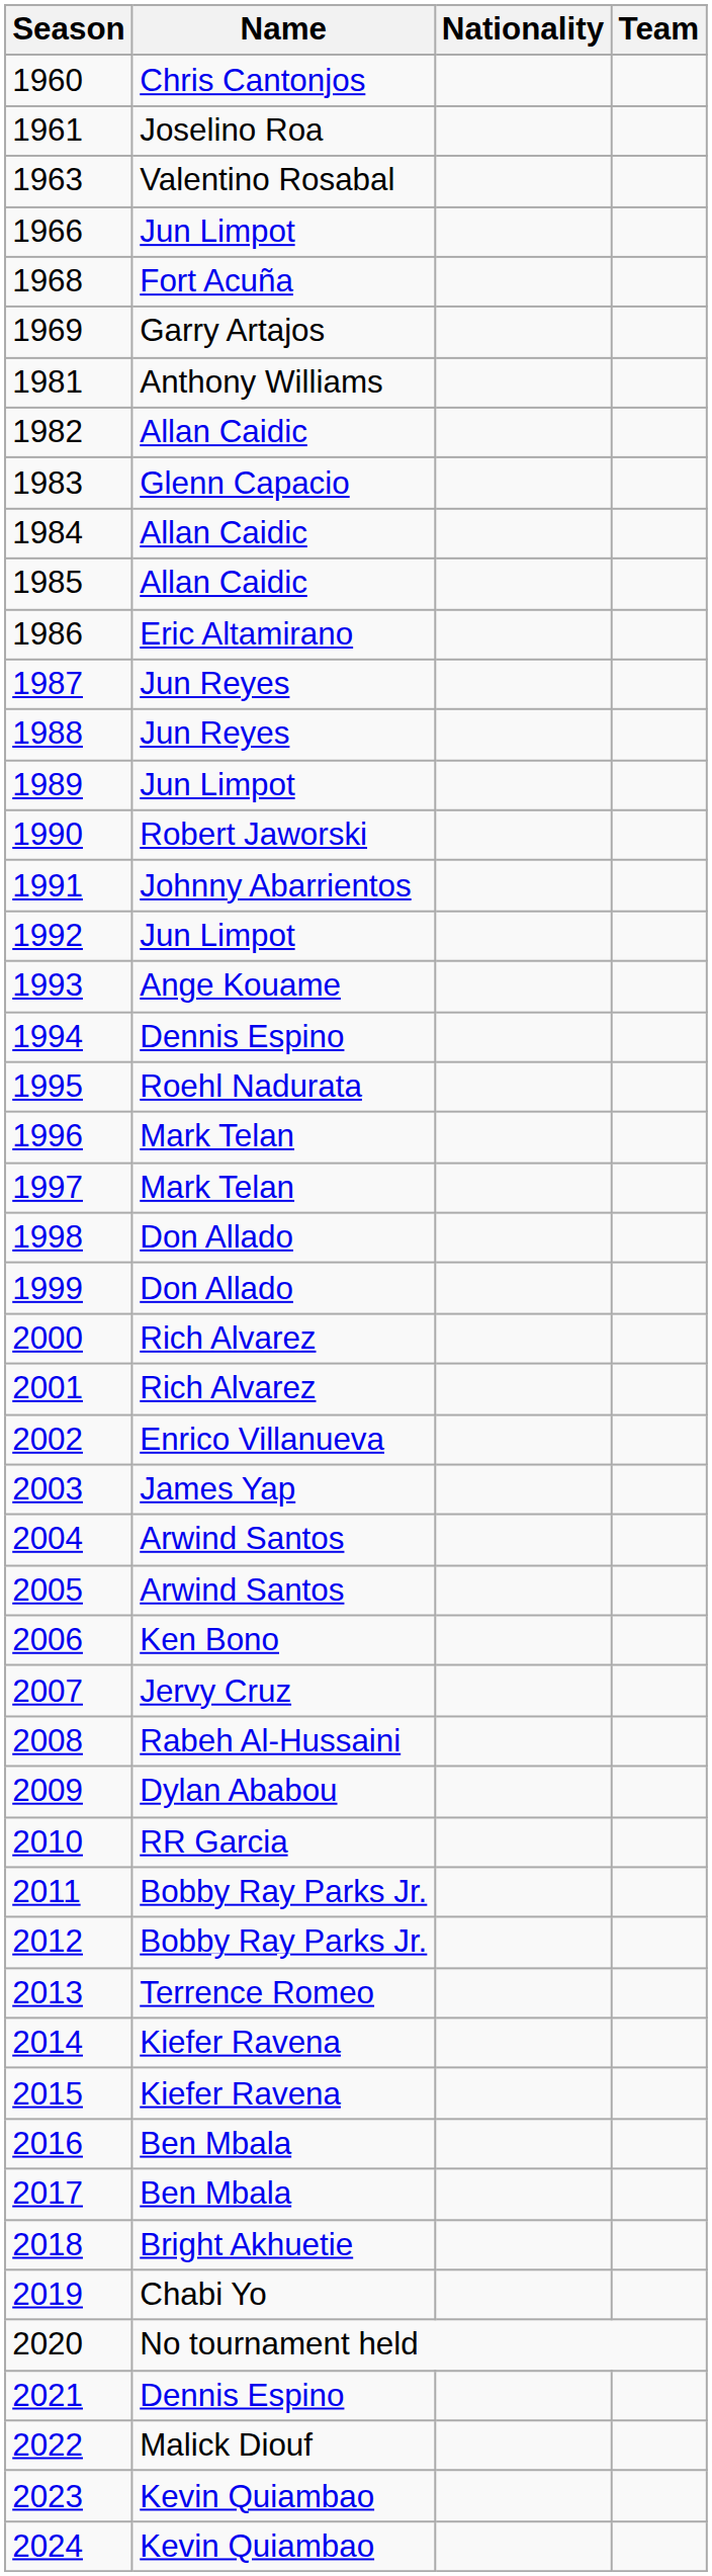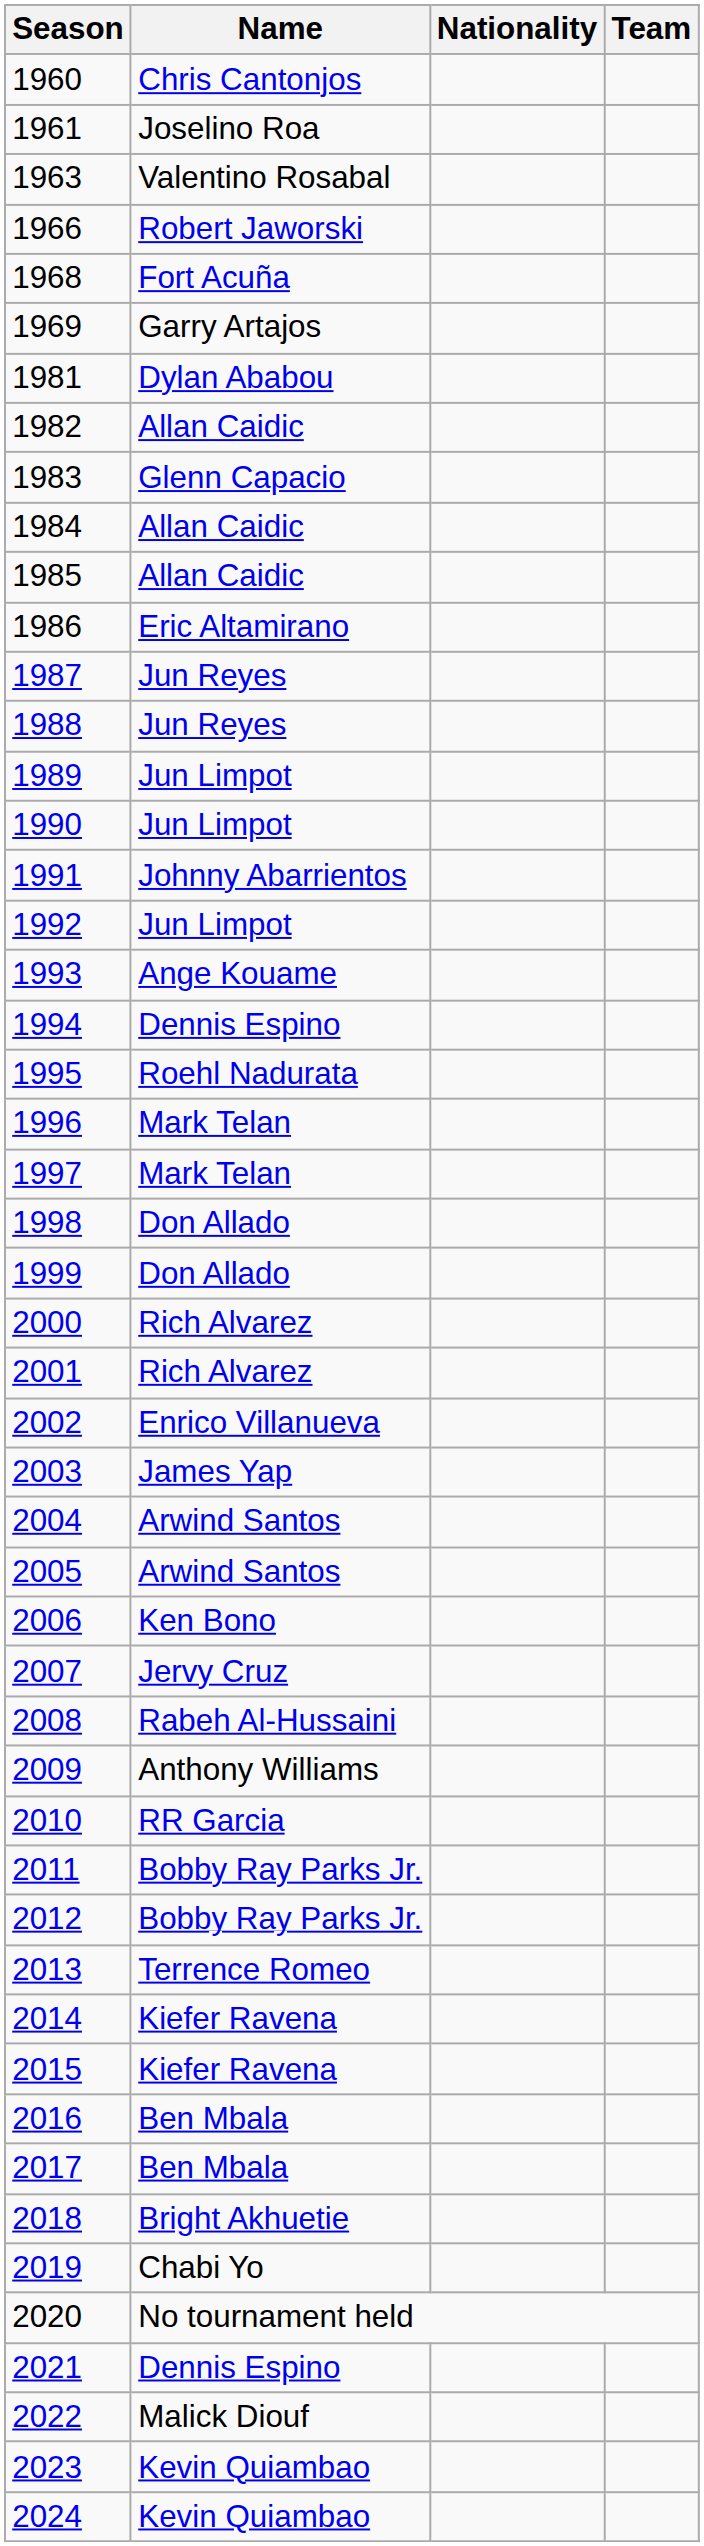 <table class="wikitable">
 <tr>
 <th>Season</th>
 <th>Name</th>
 <th>Nationality</th>
 <th>Team</th>
 </tr>
 <tr>
 <td>1960</td>
 <td><a href='#'>Chris Cantonjos</a></td>
 <td></td>
 <td></td>
 </tr>
 <tr>
 <td>1961</td>
 <td>Joselino Roa</td>
 <td></td>
 <td></td>
 </tr>
 <tr>
 <td>1963</td>
 <td>Valentino Rosabal</td>
 <td></td>
 <td></td>
 </tr>
 <tr>
 <td>1966</td>
-<td><a href='#'>Jun Limpot</a></td>
+<td><a href='#'>Robert Jaworski</a></td>
 <td></td>
 <td></td>
 </tr>
 <tr>
 <td>1968</td>
 <td><a href='#'>Fort Acuña</a></td>
 <td></td>
 <td></td>
 </tr>
 <tr>
 <td>1969</td>
 <td>Garry Artajos</td>
 <td></td>
 <td></td>
 </tr>
 <tr>
 <td>1981</td>
-<td>Anthony Williams</td>
+<td><a href='#'>Dylan Ababou</a></td>
 <td></td>
 <td></td>
 </tr>
 <tr>
 <td>1982</td>
 <td><a href='#'>Allan Caidic</a></td>
 <td></td>
 <td></td>
 </tr>
 <tr>
 <td>1983</td>
 <td><a href='#'>Glenn Capacio</a></td>
 <td></td>
 <td></td>
 </tr>
 <tr>
 <td>1984</td>
 <td><a href='#'>Allan Caidic</a></td>
 <td></td>
 <td></td>
 </tr>
 <tr>
 <td>1985</td>
 <td><a href='#'>Allan Caidic</a></td>
 <td></td>
 <td></td>
 </tr>
 <tr>
 <td>1986</td>
 <td><a href='#'>Eric Altamirano</a></td>
 <td></td>
 <td></td>
 </tr>
 <tr>
 <td><a href='#'>1987</a></td>
 <td><a href='#'>Jun Reyes</a></td>
 <td></td>
 <td></td>
 </tr>
 <tr>
 <td><a href='#'>1988</a></td>
 <td><a href='#'>Jun Reyes</a></td>
 <td></td>
 <td></td>
 </tr>
 <tr>
 <td><a href='#'>1989</a></td>
 <td><a href='#'>Jun Limpot</a></td>
 <td></td>
 <td></td>
 </tr>
 <tr>
 <td><a href='#'>1990</a></td>
-<td><a href='#'>Robert Jaworski</a></td>
+<td><a href='#'>Jun Limpot</a></td>
 <td></td>
 <td></td>
 </tr>
 <tr>
 <td><a href='#'>1991</a></td>
 <td><a href='#'>Johnny Abarrientos</a></td>
 <td></td>
 <td></td>
 </tr>
 <tr>
 <td><a href='#'>1992</a></td>
 <td><a href='#'>Jun Limpot</a></td>
 <td></td>
 <td></td>
 </tr>
 <tr>
 <td><a href='#'>1993</a></td>
 <td><a href='#'>Ange Kouame</a></td>
 <td></td>
 <td></td>
 </tr>
 <tr>
 <td><a href='#'>1994</a></td>
 <td><a href='#'>Dennis Espino</a></td>
 <td></td>
 <td></td>
 </tr>
 <tr>
 <td><a href='#'>1995</a></td>
 <td><a href='#'>Roehl Nadurata</a></td>
 <td></td>
 <td></td>
 </tr>
 <tr>
 <td><a href='#'>1996</a></td>
 <td><a href='#'>Mark Telan</a></td>
 <td></td>
 <td></td>
 </tr>
 <tr>
 <td><a href='#'>1997</a></td>
 <td><a href='#'>Mark Telan</a></td>
 <td></td>
 <td></td>
 </tr>
 <tr>
 <td><a href='#'>1998</a></td>
 <td><a href='#'>Don Allado</a></td>
 <td></td>
 <td></td>
 </tr>
 <tr>
 <td><a href='#'>1999</a></td>
 <td><a href='#'>Don Allado</a></td>
 <td></td>
 <td></td>
 </tr>
 <tr>
 <td><a href='#'>2000</a></td>
 <td><a href='#'>Rich Alvarez</a></td>
 <td></td>
 <td></td>
 </tr>
 <tr>
 <td><a href='#'>2001</a></td>
 <td><a href='#'>Rich Alvarez</a></td>
 <td></td>
 <td></td>
 </tr>
 <tr>
 <td><a href='#'>2002</a></td>
 <td><a href='#'>Enrico Villanueva</a></td>
 <td></td>
 <td></td>
 </tr>
 <tr>
 <td><a href='#'>2003</a></td>
 <td><a href='#'>James Yap</a></td>
 <td></td>
 <td></td>
 </tr>
 <tr>
 <td><a href='#'>2004</a></td>
 <td><a href='#'>Arwind Santos</a></td>
 <td></td>
 <td></td>
 </tr>
 <tr>
 <td><a href='#'>2005</a></td>
 <td><a href='#'>Arwind Santos</a></td>
 <td></td>
 <td></td>
 </tr>
 <tr>
 <td><a href='#'>2006</a></td>
 <td><a href='#'>Ken Bono</a></td>
 <td></td>
 <td></td>
 </tr>
 <tr>
 <td><a href='#'>2007</a></td>
 <td><a href='#'>Jervy Cruz</a></td>
 <td></td>
 <td></td>
 </tr>
 <tr>
 <td><a href='#'>2008</a></td>
 <td><a href='#'>Rabeh Al-Hussaini</a></td>
 <td></td>
 <td></td>
 </tr>
 <tr>
 <td><a href='#'>2009</a></td>
-<td><a href='#'>Dylan Ababou</a></td>
+<td>Anthony Williams</td>
 <td></td>
 <td></td>
 </tr>
 <tr>
 <td><a href='#'>2010</a></td>
 <td><a href='#'>RR Garcia</a></td>
 <td></td>
 <td></td>
 </tr>
 <tr>
 <td><a href='#'>2011</a></td>
 <td><a href='#'>Bobby Ray Parks Jr.</a></td>
 <td></td>
 <td></td>
 </tr>
 <tr>
 <td><a href='#'>2012</a></td>
 <td><a href='#'>Bobby Ray Parks Jr.</a></td>
 <td></td>
 <td></td>
 </tr>
 <tr>
 <td><a href='#'>2013</a></td>
 <td><a href='#'>Terrence Romeo</a></td>
 <td></td>
 <td></td>
 </tr>
 <tr>
 <td><a href='#'>2014</a></td>
 <td><a href='#'>Kiefer Ravena</a></td>
 <td></td>
 <td></td>
 </tr>
 <tr>
 <td><a href='#'>2015</a></td>
 <td><a href='#'>Kiefer Ravena</a></td>
 <td></td>
 <td></td>
 </tr>
 <tr>
 <td><a href='#'>2016</a></td>
 <td><a href='#'>Ben Mbala</a></td>
 <td></td>
 <td></td>
 </tr>
 <tr>
 <td><a href='#'>2017</a></td>
 <td><a href='#'>Ben Mbala</a></td>
 <td></td>
 <td></td>
 </tr>
 <tr>
 <td><a href='#'>2018</a></td>
 <td><a href='#'>Bright Akhuetie</a></td>
 <td></td>
 <td></td>
 </tr>
 <tr>
 <td><a href='#'>2019</a></td>
 <td>Chabi Yo</td>
 <td></td>
 <td></td>
 </tr>
 <tr>
 <td>2020</td>
 <td colspan="3">No tournament held</td>
 </tr>
 <tr>
 <td><a href='#'>2021</a></td>
 <td><a href='#'>Dennis Espino</a></td>
 <td></td>
 <td></td>
 </tr>
 <tr>
 <td><a href='#'>2022</a></td>
 <td>Malick Diouf</td>
 <td></td>
 <td></td>
 </tr>
 <tr>
 <td><a href='#'>2023</a></td>
 <td><a href='#'>Kevin Quiambao</a></td>
 <td></td>
 <td></td>
 </tr>
 <tr>
 <td><a href='#'>2024</a></td>
 <td><a href='#'>Kevin Quiambao</a></td>
 <td></td>
 <td></td>
 </tr>
 </table>
